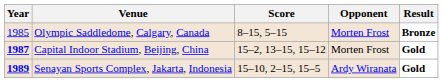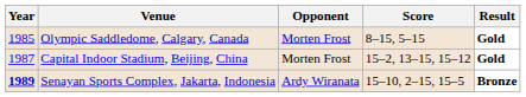 <table class="sortable wikitable" style="font-size: 90%;">
 <tr>
 <th>Year</th>
 <th>Venue</th>
+<th>Opponent</th>
 <th>Score</th>
-<th>Opponent</th>
 <th>Result</th>
 </tr>
 <tr style="background:#F3E6D7">
 <td align="center"><a href='#'>1985</a></td>
 <td align="left"><a href='#'>Olympic Saddledome</a>, <a href='#'>Calgary</a>, <a href='#'>Canada</a></td>
+<td align="left"> <a href='#'>Morten Frost</a></td>
 <td align="left">8–15, 5–15</td>
-<td align="left"> <a href='#'>Morten Frost</a></td>
-<td style="text-align:left; background:white"> <strong>Bronze</strong></td>
+<td style="text-align:left; background:white"> <strong>Gold</strong></td>
 </tr>
 <tr style="background:#F3E6D7">
-<td align="center"><strong><a href='#'>1987</a></strong></td>
+<td align="center"><a href='#'>1987</a></td>
 <td align="left"><a href='#'>Capital Indoor Stadium</a>, <a href='#'>Beijing</a>, <a href='#'>China</a></td>
+<td align="left"> Morten Frost</td>
 <td align="left">15–2, 13–15, 15–12</td>
-<td align="left"> Morten Frost</td>
 <td style="text-align:left; background:white"> <strong>Gold</strong></td>
 </tr>
 <tr style="background:#F3E6D7">
 <td align="center"><strong><a href='#'>1989</a></strong></td>
 <td align="left"><a href='#'>Senayan Sports Complex</a>, <a href='#'>Jakarta</a>, <a href='#'>Indonesia</a></td>
+<td align="left"> <a href='#'>Ardy Wiranata</a></td>
 <td align="left">15–10, 2–15, 15–5</td>
-<td align="left"> <a href='#'>Ardy Wiranata</a></td>
-<td style="text-align:left; background:white"> <strong>Gold</strong></td>
+<td style="text-align:left; background:white"> <strong>Bronze</strong></td>
 </tr>
 </table>
